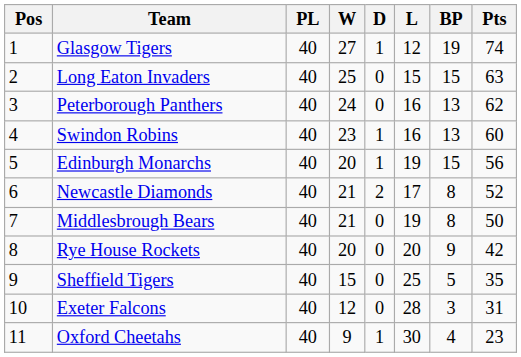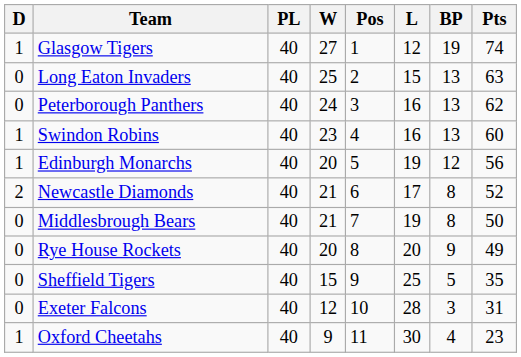 <table class=wikitable width="450">
 <tr>
-<th>Pos</th>
+<th>D</th>
 <th>Team</th>
 <th>PL</th>
 <th>W</th>
-<th>D</th>
+<th>Pos</th>
 <th>L</th>
 <th>BP</th>
 <th>Pts</th>
 </tr>
 <tr>
-<td>1</td>
+<td align="center">1</td>
 <td><a href='#'>Glasgow Tigers</a></td>
 <td align="center">40</td>
 <td align="center">27</td>
-<td align="center">1</td>
+<td>1</td>
 <td align="center">12</td>
 <td align="center">19</td>
 <td align="center">74</td>
 </tr>
 <tr>
-<td>2</td>
+<td align="center">0</td>
 <td><a href='#'>Long Eaton Invaders</a></td>
 <td align="center">40</td>
 <td align="center">25</td>
-<td align="center">0</td>
+<td>2</td>
 <td align="center">15</td>
-<td align="center">15</td>
+<td align="center">13</td>
 <td align="center">63</td>
 </tr>
 <tr>
-<td>3</td>
+<td align="center">0</td>
 <td><a href='#'>Peterborough Panthers</a></td>
 <td align="center">40</td>
 <td align="center">24</td>
-<td align="center">0</td>
+<td>3</td>
 <td align="center">16</td>
 <td align="center">13</td>
 <td align="center">62</td>
 </tr>
 <tr>
-<td>4</td>
+<td align="center">1</td>
 <td><a href='#'>Swindon Robins</a></td>
 <td align="center">40</td>
 <td align="center">23</td>
-<td align="center">1</td>
+<td>4</td>
 <td align="center">16</td>
 <td align="center">13</td>
 <td align="center">60</td>
 </tr>
 <tr>
-<td>5</td>
+<td align="center">1</td>
 <td><a href='#'>Edinburgh Monarchs</a></td>
 <td align="center">40</td>
 <td align="center">20</td>
-<td align="center">1</td>
+<td>5</td>
 <td align="center">19</td>
-<td align="center">15</td>
+<td align="center">12</td>
 <td align="center">56</td>
 </tr>
 <tr>
-<td>6</td>
+<td align="center">2</td>
 <td><a href='#'>Newcastle Diamonds</a></td>
 <td align="center">40</td>
 <td align="center">21</td>
-<td align="center">2</td>
+<td>6</td>
 <td align="center">17</td>
 <td align="center">8</td>
 <td align="center">52</td>
 </tr>
 <tr>
-<td>7</td>
+<td align="center">0</td>
 <td><a href='#'>Middlesbrough Bears</a></td>
 <td align="center">40</td>
 <td align="center">21</td>
-<td align="center">0</td>
+<td>7</td>
 <td align="center">19</td>
 <td align="center">8</td>
 <td align="center">50</td>
 </tr>
 <tr>
-<td>8</td>
+<td align="center">0</td>
 <td><a href='#'>Rye House Rockets</a></td>
 <td align="center">40</td>
 <td align="center">20</td>
-<td align="center">0</td>
+<td>8</td>
 <td align="center">20</td>
 <td align="center">9</td>
-<td align="center">42</td>
+<td align="center">49</td>
 </tr>
 <tr>
-<td>9</td>
+<td align="center">0</td>
 <td><a href='#'>Sheffield Tigers</a></td>
 <td align="center">40</td>
 <td align="center">15</td>
-<td align="center">0</td>
+<td>9</td>
 <td align="center">25</td>
 <td align="center">5</td>
 <td align="center">35</td>
 </tr>
 <tr>
-<td>10</td>
+<td align="center">0</td>
 <td><a href='#'>Exeter Falcons</a></td>
 <td align="center">40</td>
 <td align="center">12</td>
-<td align="center">0</td>
+<td>10</td>
 <td align="center">28</td>
 <td align="center">3</td>
 <td align="center">31</td>
 </tr>
 <tr>
-<td>11</td>
+<td align="center">1</td>
 <td><a href='#'>Oxford Cheetahs</a></td>
 <td align="center">40</td>
 <td align="center">9</td>
-<td align="center">1</td>
+<td>11</td>
 <td align="center">30</td>
 <td align="center">4</td>
 <td align="center">23</td>
 </tr>
 </table>
